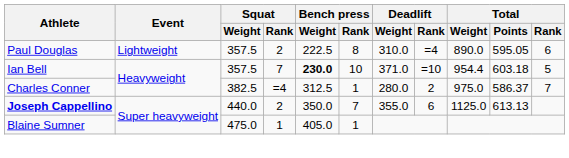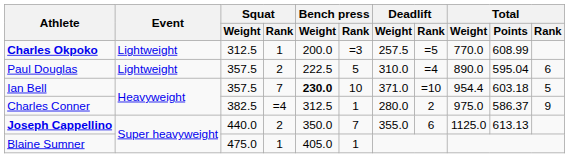 <table class=wikitable style=font-size:90%;text-align:center>
 <tr>
 <th rowspan=2>Athlete</th>
 <th rowspan=2>Event</th>
 <th colspan=2>Squat</th>
 <th colspan=2>Bench press</th>
 <th colspan=2>Deadlift</th>
 <th colspan=3>Total</th>
 </tr>
 <tr style=font-size:95%>
 <th>Weight</th>
 <th>Rank</th>
 <th>Weight</th>
 <th>Rank</th>
 <th>Weight</th>
 <th>Rank</th>
 <th>Weight</th>
 <th>Points</th>
 <th>Rank</th>
 </tr>
 <tr>
+<td align=left><strong><a href='#'>Charles Okpoko</a></strong></td>
+<td align=left><a href='#'>Lightweight</a></td>
+<td>312.5</td>
+<td>1</td>
+<td>200.0</td>
+<td>=3</td>
+<td>257.5</td>
+<td>=5</td>
+<td>770.0</td>
+<td>608.99</td>
+<td></td>
+</tr>
+<tr>
 <td align=left><a href='#'>Paul Douglas</a></td>
 <td align=left><a href='#'>Lightweight</a></td>
 <td>357.5</td>
 <td>2</td>
 <td>222.5</td>
-<td>8</td>
+<td>5</td>
 <td>310.0</td>
 <td>=4</td>
 <td>890.0</td>
-<td>595.05</td>
+<td>595.04</td>
 <td>6</td>
 </tr>
 <tr>
 <td align=left><a href='#'>Ian Bell</a></td>
 <td align=left rowspan=2><a href='#'>Heavyweight</a></td>
 <td>357.5</td>
 <td>7</td>
 <td><strong>230.0</strong></td>
 <td>10</td>
 <td>371.0</td>
 <td>=10</td>
 <td>954.4</td>
 <td>603.18</td>
 <td>5</td>
 </tr>
 <tr>
 <td align=left><a href='#'>Charles Conner</a></td>
 <td>382.5</td>
 <td>=4</td>
 <td>312.5</td>
 <td>1</td>
 <td>280.0</td>
 <td>2</td>
 <td>975.0</td>
 <td>586.37</td>
-<td>7</td>
+<td>9</td>
 </tr>
 <tr>
 <td align=left><strong><a href='#'>Joseph Cappellino</a></strong></td>
 <td align=left rowspan=2><a href='#'>Super heavyweight</a></td>
 <td>440.0</td>
 <td>2</td>
 <td>350.0</td>
 <td>7</td>
 <td>355.0</td>
 <td>6</td>
 <td>1125.0</td>
 <td>613.13</td>
 <td></td>
 </tr>
 <tr>
 <td align=left><a href='#'>Blaine Sumner</a></td>
 <td>475.0</td>
 <td>1</td>
 <td>405.0</td>
 <td>1</td>
 <td colspan=2></td>
 <td colspan=3></td>
 </tr>
 </table>
